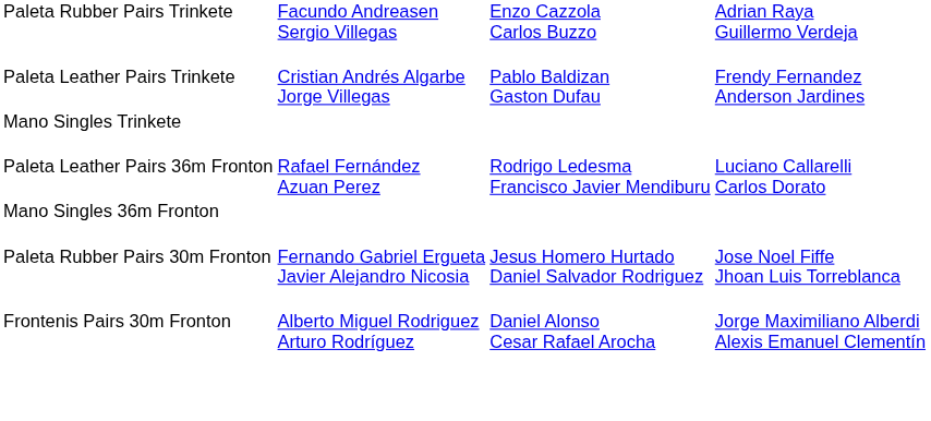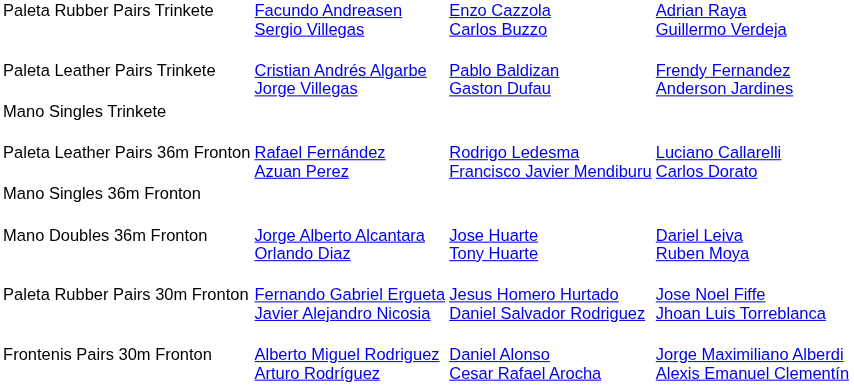 <table>
 <tr>
 <td>Paleta Rubber Pairs Trinkete<br></td>
 <td><br><a href='#'>Facundo Andreasen</a><br><a href='#'>Sergio Villegas</a></td>
 <td><br><a href='#'>Enzo Cazzola</a><br><a href='#'>Carlos Buzzo</a></td>
 <td><br><a href='#'>Adrian Raya</a><br><a href='#'>Guillermo Verdeja</a></td>
 </tr>
 <tr>
 <td>Paleta Leather Pairs Trinkete<br></td>
 <td><br><a href='#'>Cristian Andrés Algarbe</a><br><a href='#'>Jorge Villegas</a></td>
 <td><br><a href='#'>Pablo Baldizan</a><br><a href='#'>Gaston Dufau</a></td>
 <td><br><a href='#'>Frendy Fernandez</a><br><a href='#'>Anderson Jardines</a></td>
 </tr>
 <tr>
 <td>Mano Singles Trinkete<br></td>
 <td></td>
 <td></td>
 <td></td>
 </tr>
 <tr>
 <td>Paleta Leather Pairs 36m Fronton<br></td>
 <td><br><a href='#'>Rafael Fernández</a><br><a href='#'>Azuan Perez</a></td>
 <td><br><a href='#'>Rodrigo Ledesma</a><br><a href='#'>Francisco Javier Mendiburu</a></td>
 <td><br><a href='#'>Luciano Callarelli</a><br><a href='#'>Carlos Dorato</a></td>
 </tr>
 <tr>
 <td>Mano Singles 36m Fronton<br></td>
 <td></td>
 <td></td>
 <td></td>
 </tr>
 <tr>
+<td>Mano Doubles 36m Fronton<br></td>
+<td><br><a href='#'>Jorge Alberto Alcantara</a><br><a href='#'>Orlando Diaz</a></td>
+<td><br><a href='#'>Jose Huarte</a><br><a href='#'>Tony Huarte</a></td>
+<td><br><a href='#'>Dariel Leiva</a><br><a href='#'>Ruben Moya</a></td>
+</tr>
+<tr>
 <td>Paleta Rubber Pairs 30m Fronton<br></td>
 <td><br><a href='#'>Fernando Gabriel Ergueta</a><br><a href='#'>Javier Alejandro Nicosia</a></td>
 <td><br><a href='#'>Jesus Homero Hurtado</a><br><a href='#'>Daniel Salvador Rodriguez</a></td>
 <td><br><a href='#'>Jose Noel Fiffe</a><br><a href='#'>Jhoan Luis Torreblanca</a></td>
 </tr>
 <tr>
 <td>Frontenis Pairs 30m Fronton<br></td>
 <td><br><a href='#'>Alberto Miguel Rodriguez</a><br><a href='#'>Arturo Rodríguez</a></td>
 <td><br><a href='#'>Daniel Alonso</a><br><a href='#'>Cesar Rafael Arocha</a></td>
 <td><br><a href='#'>Jorge Maximiliano Alberdi</a><br><a href='#'>Alexis Emanuel Clementín</a></td>
 </tr>
 </table>
